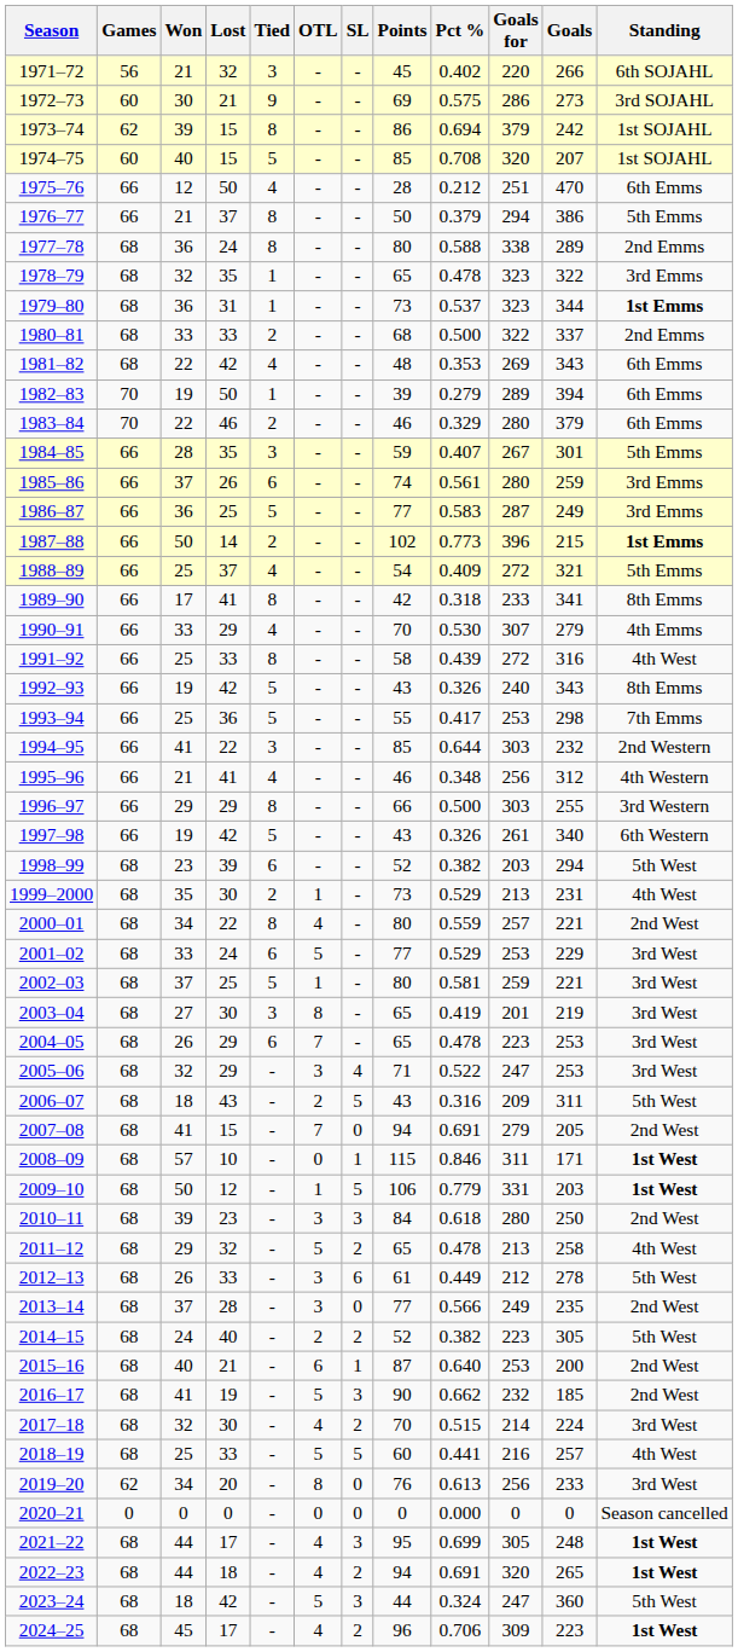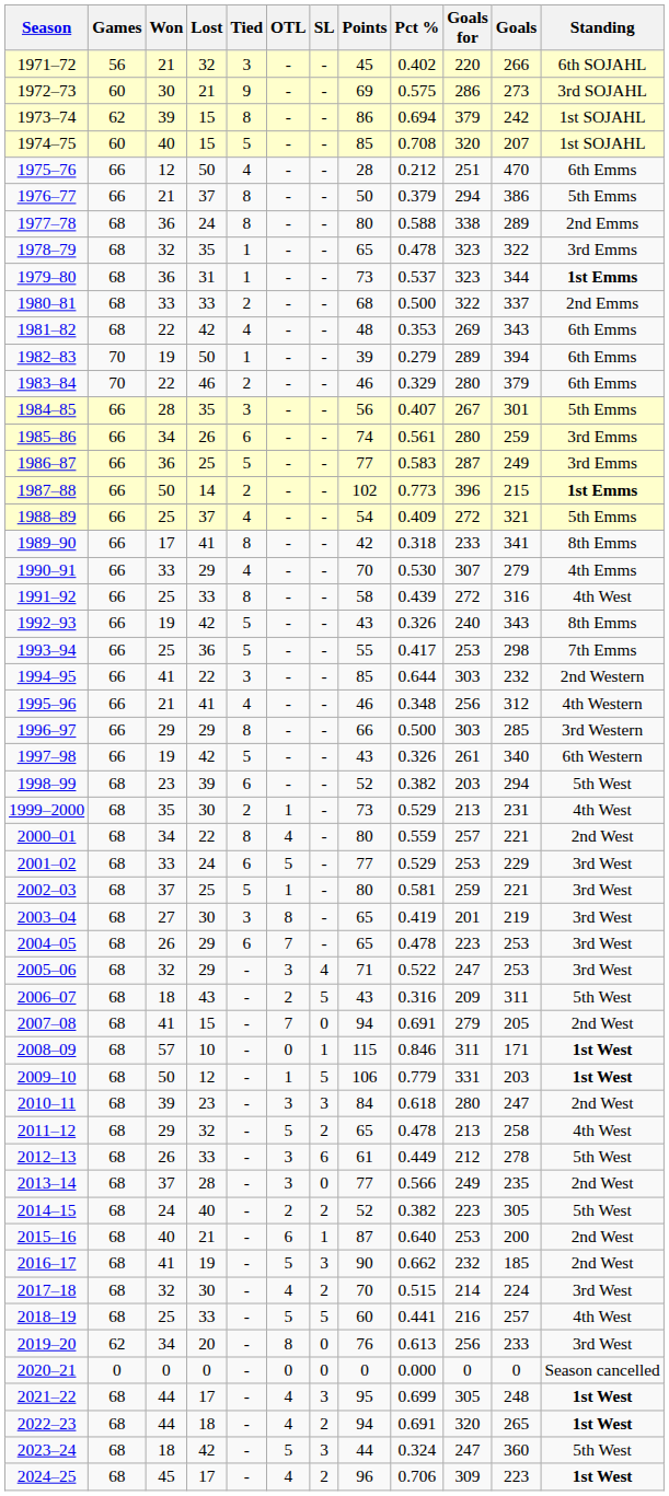 <table class="wikitable">
 <tr>
 <th><a href='#'>Season</a></th>
 <th>Games</th>
 <th>Won</th>
 <th>Lost</th>
 <th>Tied</th>
 <th>OTL</th>
 <th>SL</th>
 <th>Points</th>
 <th>Pct %</th>
 <th>Goals<br>for</th>
 <th>Goals<br></th>
 <th>Standing</th>
 </tr>
 <tr bgcolor="#FFFFCC" align="center">
 <td>1971–72</td>
 <td>56</td>
 <td>21</td>
 <td>32</td>
 <td>3</td>
 <td>-</td>
 <td>-</td>
 <td>45</td>
 <td>0.402</td>
 <td>220</td>
 <td>266</td>
 <td>6th SOJAHL</td>
 </tr>
 <tr bgcolor="#FFFFCC" align="center">
 <td>1972–73</td>
 <td>60</td>
 <td>30</td>
 <td>21</td>
 <td>9</td>
 <td>-</td>
 <td>-</td>
 <td>69</td>
 <td>0.575</td>
 <td>286</td>
 <td>273</td>
 <td>3rd SOJAHL</td>
 </tr>
 <tr bgcolor="#FFFFCC" align="center">
 <td>1973–74</td>
 <td>62</td>
 <td>39</td>
 <td>15</td>
 <td>8</td>
 <td>-</td>
 <td>-</td>
 <td>86</td>
 <td>0.694</td>
 <td>379</td>
 <td>242</td>
 <td>1st SOJAHL</td>
 </tr>
 <tr bgcolor="#FFFFCC" align="center">
 <td>1974–75</td>
 <td>60</td>
 <td>40</td>
 <td>15</td>
 <td>5</td>
 <td>-</td>
 <td>-</td>
 <td>85</td>
 <td>0.708</td>
 <td>320</td>
 <td>207</td>
 <td>1st SOJAHL</td>
 </tr>
 <tr align="center">
 <td><a href='#'>1975–76</a></td>
 <td>66</td>
 <td>12</td>
 <td>50</td>
 <td>4</td>
 <td>-</td>
 <td>-</td>
 <td>28</td>
 <td>0.212</td>
 <td>251</td>
 <td>470</td>
 <td>6th Emms</td>
 </tr>
 <tr align="center">
 <td><a href='#'>1976–77</a></td>
 <td>66</td>
 <td>21</td>
 <td>37</td>
 <td>8</td>
 <td>-</td>
 <td>-</td>
 <td>50</td>
 <td>0.379</td>
 <td>294</td>
 <td>386</td>
 <td>5th Emms</td>
 </tr>
 <tr align="center">
 <td><a href='#'>1977–78</a></td>
 <td>68</td>
 <td>36</td>
 <td>24</td>
 <td>8</td>
 <td>-</td>
 <td>-</td>
 <td>80</td>
 <td>0.588</td>
 <td>338</td>
 <td>289</td>
 <td>2nd Emms</td>
 </tr>
 <tr align="center">
 <td><a href='#'>1978–79</a></td>
 <td>68</td>
 <td>32</td>
 <td>35</td>
 <td>1</td>
 <td>-</td>
 <td>-</td>
 <td>65</td>
 <td>0.478</td>
 <td>323</td>
 <td>322</td>
 <td>3rd Emms</td>
 </tr>
 <tr align="center">
 <td><a href='#'>1979–80</a></td>
 <td>68</td>
 <td>36</td>
 <td>31</td>
 <td>1</td>
 <td>-</td>
 <td>-</td>
 <td>73</td>
 <td>0.537</td>
 <td>323</td>
 <td>344</td>
 <td><strong>1st Emms</strong></td>
 </tr>
 <tr align="center">
 <td><a href='#'>1980–81</a></td>
 <td>68</td>
 <td>33</td>
 <td>33</td>
 <td>2</td>
 <td>-</td>
 <td>-</td>
 <td>68</td>
 <td>0.500</td>
 <td>322</td>
 <td>337</td>
 <td>2nd Emms</td>
 </tr>
 <tr align="center">
 <td><a href='#'>1981–82</a></td>
 <td>68</td>
 <td>22</td>
 <td>42</td>
 <td>4</td>
 <td>-</td>
 <td>-</td>
 <td>48</td>
 <td>0.353</td>
 <td>269</td>
 <td>343</td>
 <td>6th Emms</td>
 </tr>
 <tr align="center">
 <td><a href='#'>1982–83</a></td>
 <td>70</td>
 <td>19</td>
 <td>50</td>
 <td>1</td>
 <td>-</td>
 <td>-</td>
 <td>39</td>
 <td>0.279</td>
 <td>289</td>
 <td>394</td>
 <td>6th Emms</td>
 </tr>
 <tr align="center">
 <td><a href='#'>1983–84</a></td>
 <td>70</td>
 <td>22</td>
 <td>46</td>
 <td>2</td>
 <td>-</td>
 <td>-</td>
 <td>46</td>
 <td>0.329</td>
 <td>280</td>
 <td>379</td>
 <td>6th Emms</td>
 </tr>
 <tr bgcolor="#FFFFCC" align="center">
 <td><a href='#'>1984–85</a></td>
 <td>66</td>
 <td>28</td>
 <td>35</td>
 <td>3</td>
 <td>-</td>
 <td>-</td>
-<td>59</td>
+<td>56</td>
 <td>0.407</td>
 <td>267</td>
 <td>301</td>
 <td>5th Emms</td>
 </tr>
 <tr bgcolor="#FFFFCC" align="center">
 <td><a href='#'>1985–86</a></td>
 <td>66</td>
-<td>37</td>
+<td>34</td>
 <td>26</td>
 <td>6</td>
 <td>-</td>
 <td>-</td>
 <td>74</td>
 <td>0.561</td>
 <td>280</td>
 <td>259</td>
 <td>3rd Emms</td>
 </tr>
 <tr bgcolor="#FFFFCC" align="center">
 <td><a href='#'>1986–87</a></td>
 <td>66</td>
 <td>36</td>
 <td>25</td>
 <td>5</td>
 <td>-</td>
 <td>-</td>
 <td>77</td>
 <td>0.583</td>
 <td>287</td>
 <td>249</td>
 <td>3rd Emms</td>
 </tr>
 <tr bgcolor="#FFFFCC" align="center">
 <td><a href='#'>1987–88</a></td>
 <td>66</td>
 <td>50</td>
 <td>14</td>
 <td>2</td>
 <td>-</td>
 <td>-</td>
 <td>102</td>
 <td>0.773</td>
 <td>396</td>
 <td>215</td>
 <td><strong>1st Emms</strong></td>
 </tr>
 <tr bgcolor="#FFFFCC" align="center">
 <td><a href='#'>1988–89</a></td>
 <td>66</td>
 <td>25</td>
 <td>37</td>
 <td>4</td>
 <td>-</td>
 <td>-</td>
 <td>54</td>
 <td>0.409</td>
 <td>272</td>
 <td>321</td>
 <td>5th Emms</td>
 </tr>
 <tr align="center">
 <td><a href='#'>1989–90</a></td>
 <td>66</td>
 <td>17</td>
 <td>41</td>
 <td>8</td>
 <td>-</td>
 <td>-</td>
 <td>42</td>
 <td>0.318</td>
 <td>233</td>
 <td>341</td>
 <td>8th Emms</td>
 </tr>
 <tr align="center">
 <td><a href='#'>1990–91</a></td>
 <td>66</td>
 <td>33</td>
 <td>29</td>
 <td>4</td>
 <td>-</td>
 <td>-</td>
 <td>70</td>
 <td>0.530</td>
 <td>307</td>
 <td>279</td>
 <td>4th Emms</td>
 </tr>
 <tr align="center">
 <td><a href='#'>1991–92</a></td>
 <td>66</td>
 <td>25</td>
 <td>33</td>
 <td>8</td>
 <td>-</td>
 <td>-</td>
 <td>58</td>
 <td>0.439</td>
 <td>272</td>
 <td>316</td>
 <td>4th West</td>
 </tr>
 <tr align="center">
 <td><a href='#'>1992–93</a></td>
 <td>66</td>
 <td>19</td>
 <td>42</td>
 <td>5</td>
 <td>-</td>
 <td>-</td>
 <td>43</td>
 <td>0.326</td>
 <td>240</td>
 <td>343</td>
 <td>8th Emms</td>
 </tr>
 <tr align="center">
 <td><a href='#'>1993–94</a></td>
 <td>66</td>
 <td>25</td>
 <td>36</td>
 <td>5</td>
 <td>-</td>
 <td>-</td>
 <td>55</td>
 <td>0.417</td>
 <td>253</td>
 <td>298</td>
 <td>7th Emms</td>
 </tr>
 <tr align="center">
 <td><a href='#'>1994–95</a></td>
 <td>66</td>
 <td>41</td>
 <td>22</td>
 <td>3</td>
 <td>-</td>
 <td>-</td>
 <td>85</td>
 <td>0.644</td>
 <td>303</td>
 <td>232</td>
 <td>2nd Western</td>
 </tr>
 <tr align="center">
 <td><a href='#'>1995–96</a></td>
 <td>66</td>
 <td>21</td>
 <td>41</td>
 <td>4</td>
 <td>-</td>
 <td>-</td>
 <td>46</td>
 <td>0.348</td>
 <td>256</td>
 <td>312</td>
 <td>4th Western</td>
 </tr>
 <tr align="center">
 <td><a href='#'>1996–97</a></td>
 <td>66</td>
 <td>29</td>
 <td>29</td>
 <td>8</td>
 <td>-</td>
 <td>-</td>
 <td>66</td>
 <td>0.500</td>
 <td>303</td>
-<td>255</td>
+<td>285</td>
 <td>3rd Western</td>
 </tr>
 <tr align="center">
 <td><a href='#'>1997–98</a></td>
 <td>66</td>
 <td>19</td>
 <td>42</td>
 <td>5</td>
 <td>-</td>
 <td>-</td>
 <td>43</td>
 <td>0.326</td>
 <td>261</td>
 <td>340</td>
 <td>6th Western</td>
 </tr>
 <tr align="center">
 <td><a href='#'>1998–99</a></td>
 <td>68</td>
 <td>23</td>
 <td>39</td>
 <td>6</td>
 <td>-</td>
 <td>-</td>
 <td>52</td>
 <td>0.382</td>
 <td>203</td>
 <td>294</td>
 <td>5th West</td>
 </tr>
 <tr align="center">
 <td><a href='#'>1999–2000</a></td>
 <td>68</td>
 <td>35</td>
 <td>30</td>
 <td>2</td>
 <td>1</td>
 <td>-</td>
 <td>73</td>
 <td>0.529</td>
 <td>213</td>
 <td>231</td>
 <td>4th West</td>
 </tr>
 <tr align="center">
 <td><a href='#'>2000–01</a></td>
 <td>68</td>
 <td>34</td>
 <td>22</td>
 <td>8</td>
 <td>4</td>
 <td>-</td>
 <td>80</td>
 <td>0.559</td>
 <td>257</td>
 <td>221</td>
 <td>2nd West</td>
 </tr>
 <tr align="center">
 <td><a href='#'>2001–02</a></td>
 <td>68</td>
 <td>33</td>
 <td>24</td>
 <td>6</td>
 <td>5</td>
 <td>-</td>
 <td>77</td>
 <td>0.529</td>
 <td>253</td>
 <td>229</td>
 <td>3rd West</td>
 </tr>
 <tr align="center">
 <td><a href='#'>2002–03</a></td>
 <td>68</td>
 <td>37</td>
 <td>25</td>
 <td>5</td>
 <td>1</td>
 <td>-</td>
 <td>80</td>
 <td>0.581</td>
 <td>259</td>
 <td>221</td>
 <td>3rd West</td>
 </tr>
 <tr align="center">
 <td><a href='#'>2003–04</a></td>
 <td>68</td>
 <td>27</td>
 <td>30</td>
 <td>3</td>
 <td>8</td>
 <td>-</td>
 <td>65</td>
 <td>0.419</td>
 <td>201</td>
 <td>219</td>
 <td>3rd West</td>
 </tr>
 <tr align="center">
 <td><a href='#'>2004–05</a></td>
 <td>68</td>
 <td>26</td>
 <td>29</td>
 <td>6</td>
 <td>7</td>
 <td>-</td>
 <td>65</td>
 <td>0.478</td>
 <td>223</td>
 <td>253</td>
 <td>3rd West</td>
 </tr>
 <tr align="center">
 <td><a href='#'>2005–06</a></td>
 <td>68</td>
 <td>32</td>
 <td>29</td>
 <td>-</td>
 <td>3</td>
 <td>4</td>
 <td>71</td>
 <td>0.522</td>
 <td>247</td>
 <td>253</td>
 <td>3rd West</td>
 </tr>
 <tr align="center">
 <td><a href='#'>2006–07</a></td>
 <td>68</td>
 <td>18</td>
 <td>43</td>
 <td>-</td>
 <td>2</td>
 <td>5</td>
 <td>43</td>
 <td>0.316</td>
 <td>209</td>
 <td>311</td>
 <td>5th West</td>
 </tr>
 <tr align="center">
 <td><a href='#'>2007–08</a></td>
 <td>68</td>
 <td>41</td>
 <td>15</td>
 <td>-</td>
 <td>7</td>
 <td>0</td>
 <td>94</td>
 <td>0.691</td>
 <td>279</td>
 <td>205</td>
 <td>2nd West</td>
 </tr>
 <tr align="center">
 <td><a href='#'>2008–09</a></td>
 <td>68</td>
 <td>57</td>
 <td>10</td>
 <td>-</td>
 <td>0</td>
 <td>1</td>
 <td>115</td>
 <td>0.846</td>
 <td>311</td>
 <td>171</td>
 <td><strong>1st West</strong></td>
 </tr>
 <tr align="center">
 <td><a href='#'>2009–10</a></td>
 <td>68</td>
 <td>50</td>
 <td>12</td>
 <td>-</td>
 <td>1</td>
 <td>5</td>
 <td>106</td>
 <td>0.779</td>
 <td>331</td>
 <td>203</td>
 <td><strong>1st West</strong></td>
 </tr>
 <tr align="center">
 <td><a href='#'>2010–11</a></td>
 <td>68</td>
 <td>39</td>
 <td>23</td>
 <td>-</td>
 <td>3</td>
 <td>3</td>
 <td>84</td>
 <td>0.618</td>
 <td>280</td>
-<td>250</td>
+<td>247</td>
 <td>2nd West</td>
 </tr>
 <tr align="center">
 <td><a href='#'>2011–12</a></td>
 <td>68</td>
 <td>29</td>
 <td>32</td>
 <td>-</td>
 <td>5</td>
 <td>2</td>
 <td>65</td>
 <td>0.478</td>
 <td>213</td>
 <td>258</td>
 <td>4th West</td>
 </tr>
 <tr align="center">
 <td><a href='#'>2012–13</a></td>
 <td>68</td>
 <td>26</td>
 <td>33</td>
 <td>-</td>
 <td>3</td>
 <td>6</td>
 <td>61</td>
 <td>0.449</td>
 <td>212</td>
 <td>278</td>
 <td>5th West</td>
 </tr>
 <tr align="center">
 <td><a href='#'>2013–14</a></td>
 <td>68</td>
 <td>37</td>
 <td>28</td>
 <td>-</td>
 <td>3</td>
 <td>0</td>
 <td>77</td>
 <td>0.566</td>
 <td>249</td>
 <td>235</td>
 <td>2nd West</td>
 </tr>
 <tr align="center">
 <td><a href='#'>2014–15</a></td>
 <td>68</td>
 <td>24</td>
 <td>40</td>
 <td>-</td>
 <td>2</td>
 <td>2</td>
 <td>52</td>
 <td>0.382</td>
 <td>223</td>
 <td>305</td>
 <td>5th West</td>
 </tr>
 <tr align="center">
 <td><a href='#'>2015–16</a></td>
 <td>68</td>
 <td>40</td>
 <td>21</td>
 <td>-</td>
 <td>6</td>
 <td>1</td>
 <td>87</td>
 <td>0.640</td>
 <td>253</td>
 <td>200</td>
 <td>2nd West</td>
 </tr>
 <tr align="center">
 <td><a href='#'>2016–17</a></td>
 <td>68</td>
 <td>41</td>
 <td>19</td>
 <td>-</td>
 <td>5</td>
 <td>3</td>
 <td>90</td>
 <td>0.662</td>
 <td>232</td>
 <td>185</td>
 <td>2nd West</td>
 </tr>
 <tr align="center">
 <td><a href='#'>2017–18</a></td>
 <td>68</td>
 <td>32</td>
 <td>30</td>
 <td>-</td>
 <td>4</td>
 <td>2</td>
 <td>70</td>
 <td>0.515</td>
 <td>214</td>
 <td>224</td>
 <td>3rd West</td>
 </tr>
 <tr align="center">
 <td><a href='#'>2018–19</a></td>
 <td>68</td>
 <td>25</td>
 <td>33</td>
 <td>-</td>
 <td>5</td>
 <td>5</td>
 <td>60</td>
 <td>0.441</td>
 <td>216</td>
 <td>257</td>
 <td>4th West</td>
 </tr>
 <tr align="center">
 <td><a href='#'>2019–20</a></td>
 <td>62</td>
 <td>34</td>
 <td>20</td>
 <td>-</td>
 <td>8</td>
 <td>0</td>
 <td>76</td>
 <td>0.613</td>
 <td>256</td>
 <td>233</td>
 <td>3rd West</td>
 </tr>
 <tr align="center">
 <td><a href='#'>2020–21</a></td>
 <td>0</td>
 <td>0</td>
 <td>0</td>
 <td>-</td>
 <td>0</td>
 <td>0</td>
 <td>0</td>
 <td>0.000</td>
 <td>0</td>
 <td>0</td>
 <td>Season cancelled</td>
 </tr>
 <tr align="center">
 <td><a href='#'>2021–22</a></td>
 <td>68</td>
 <td>44</td>
 <td>17</td>
 <td>-</td>
 <td>4</td>
 <td>3</td>
 <td>95</td>
 <td>0.699</td>
 <td>305</td>
 <td>248</td>
 <td><strong>1st West</strong></td>
 </tr>
 <tr align="center">
 <td><a href='#'>2022–23</a></td>
 <td>68</td>
 <td>44</td>
 <td>18</td>
 <td>-</td>
 <td>4</td>
 <td>2</td>
 <td>94</td>
 <td>0.691</td>
 <td>320</td>
 <td>265</td>
 <td><strong>1st West</strong></td>
 </tr>
 <tr align="center">
 <td><a href='#'>2023–24</a></td>
 <td>68</td>
 <td>18</td>
 <td>42</td>
 <td>-</td>
 <td>5</td>
 <td>3</td>
 <td>44</td>
 <td>0.324</td>
 <td>247</td>
 <td>360</td>
 <td>5th West</td>
 </tr>
 <tr align="center">
 <td><a href='#'>2024–25</a></td>
 <td>68</td>
 <td>45</td>
 <td>17</td>
 <td>-</td>
 <td>4</td>
 <td>2</td>
 <td>96</td>
 <td>0.706</td>
 <td>309</td>
 <td>223</td>
 <td><strong>1st West</strong></td>
 </tr>
 </table>
